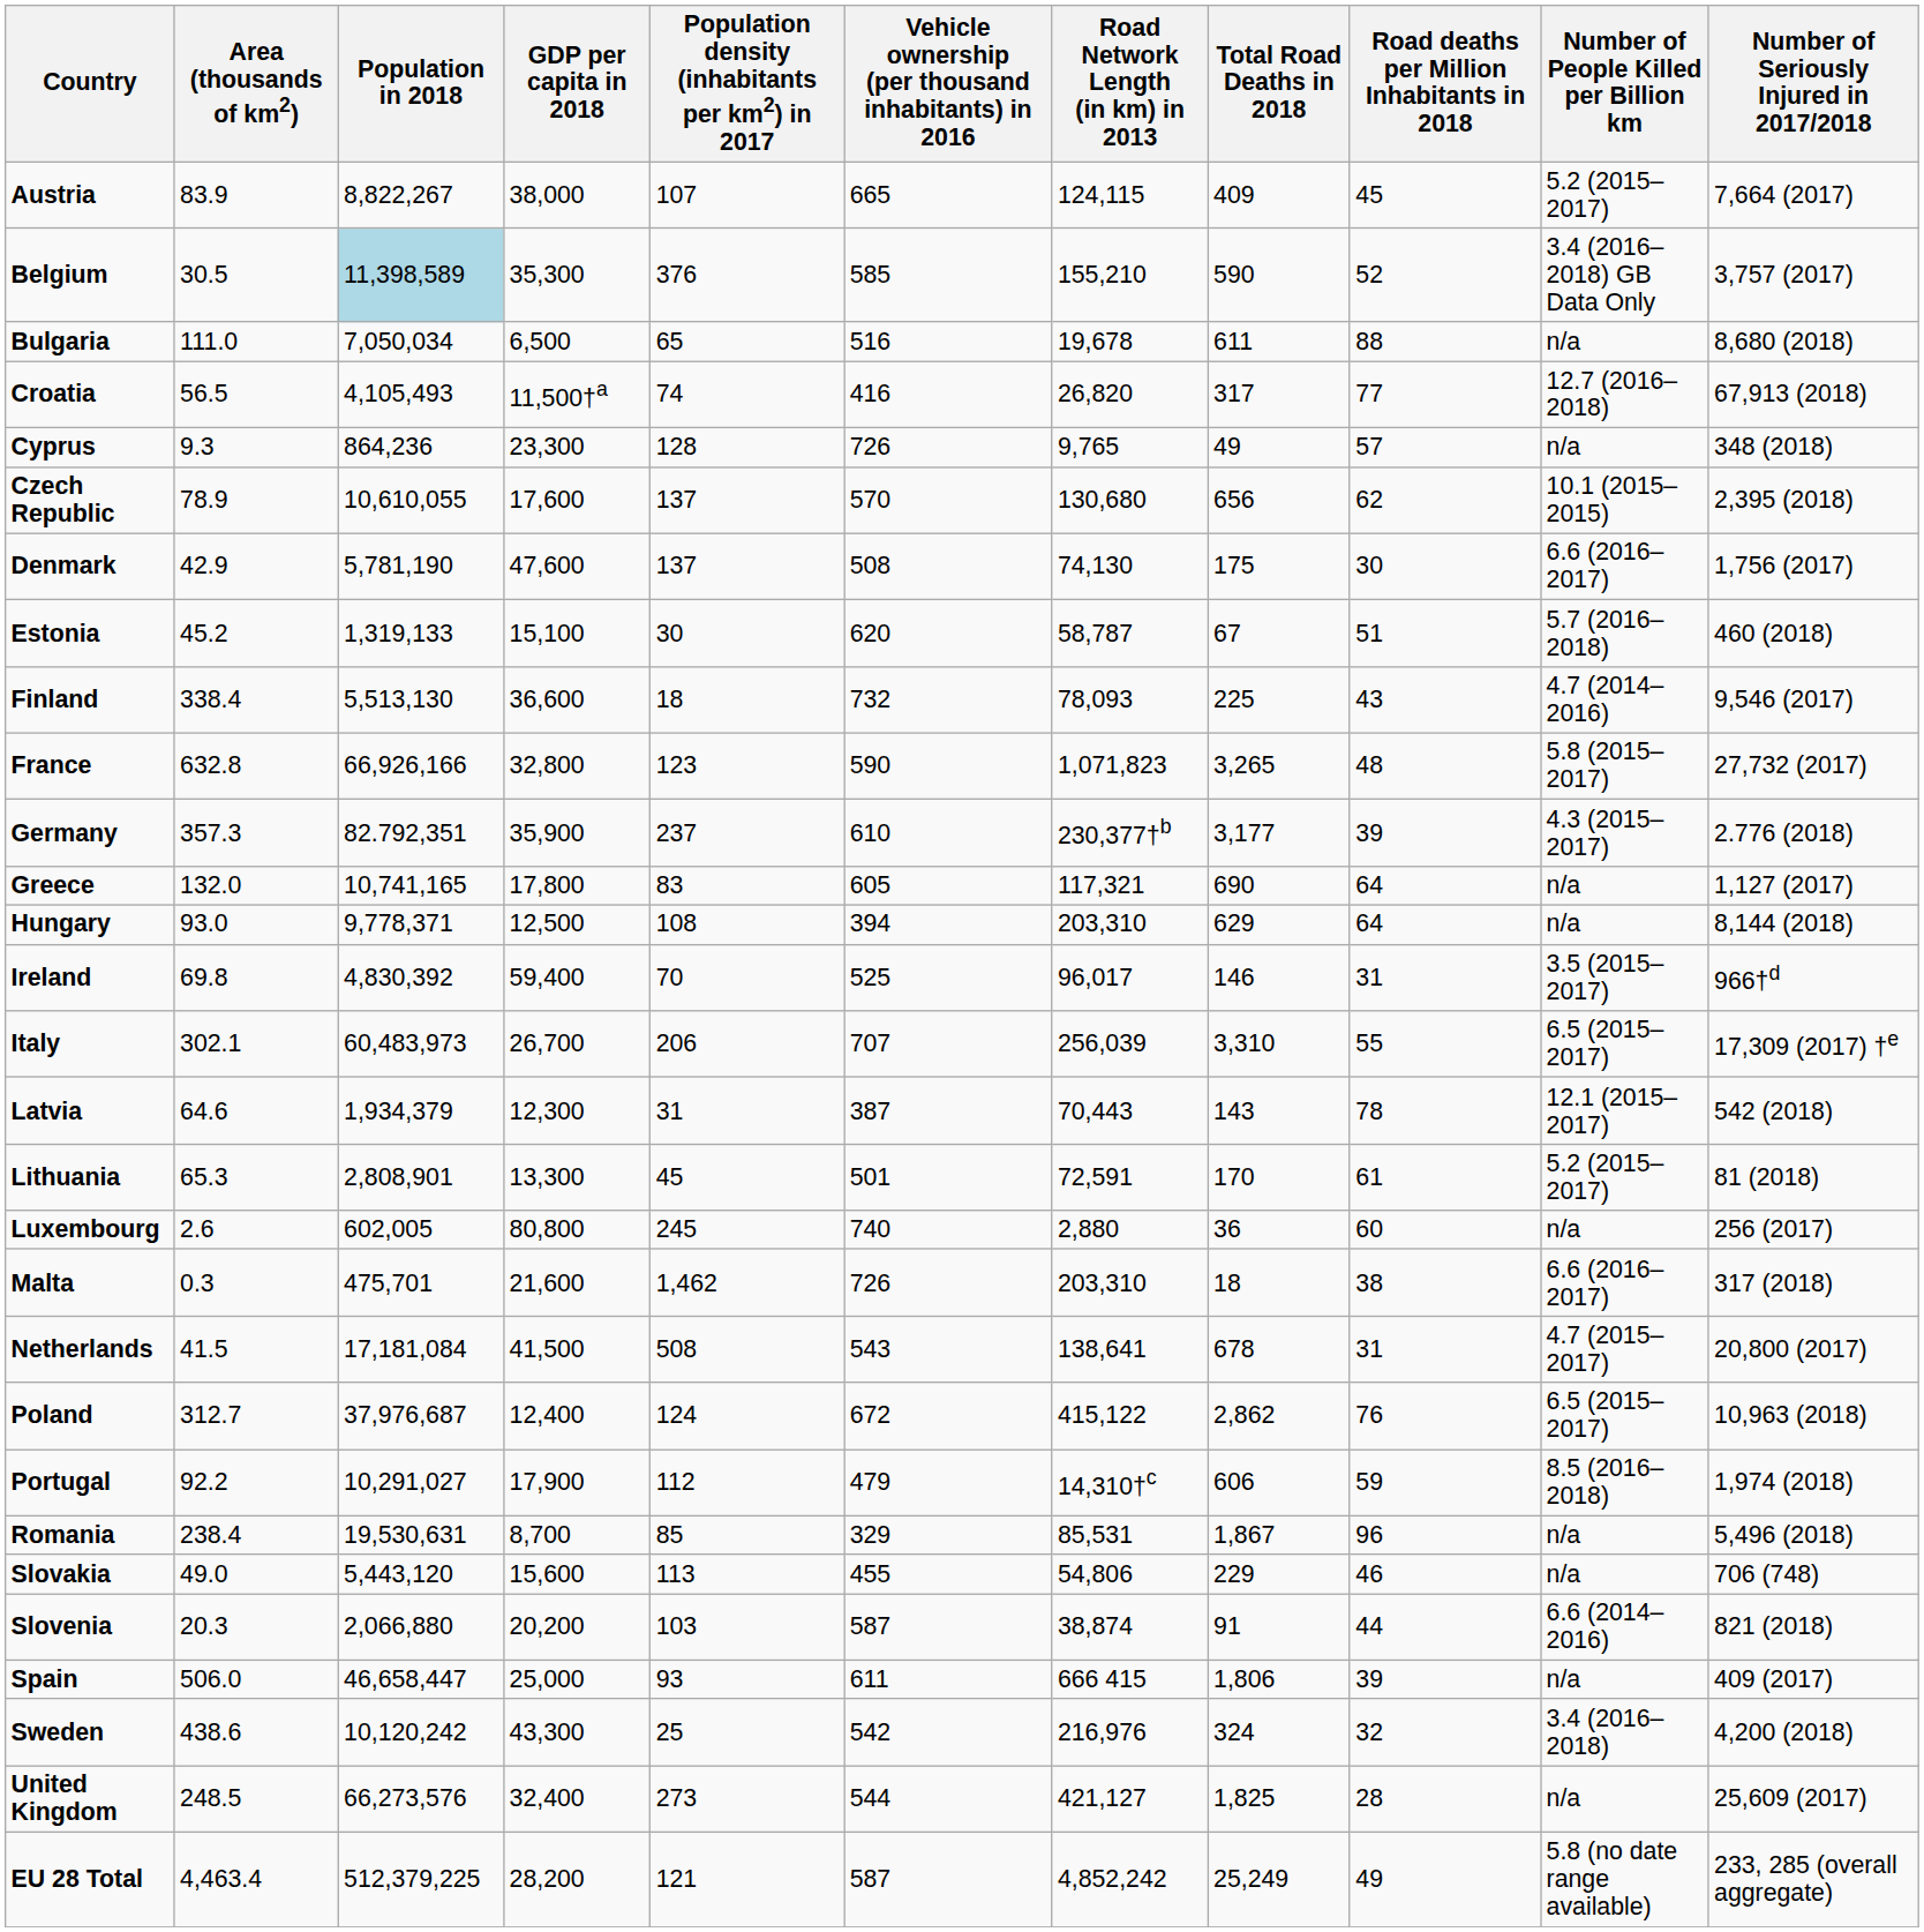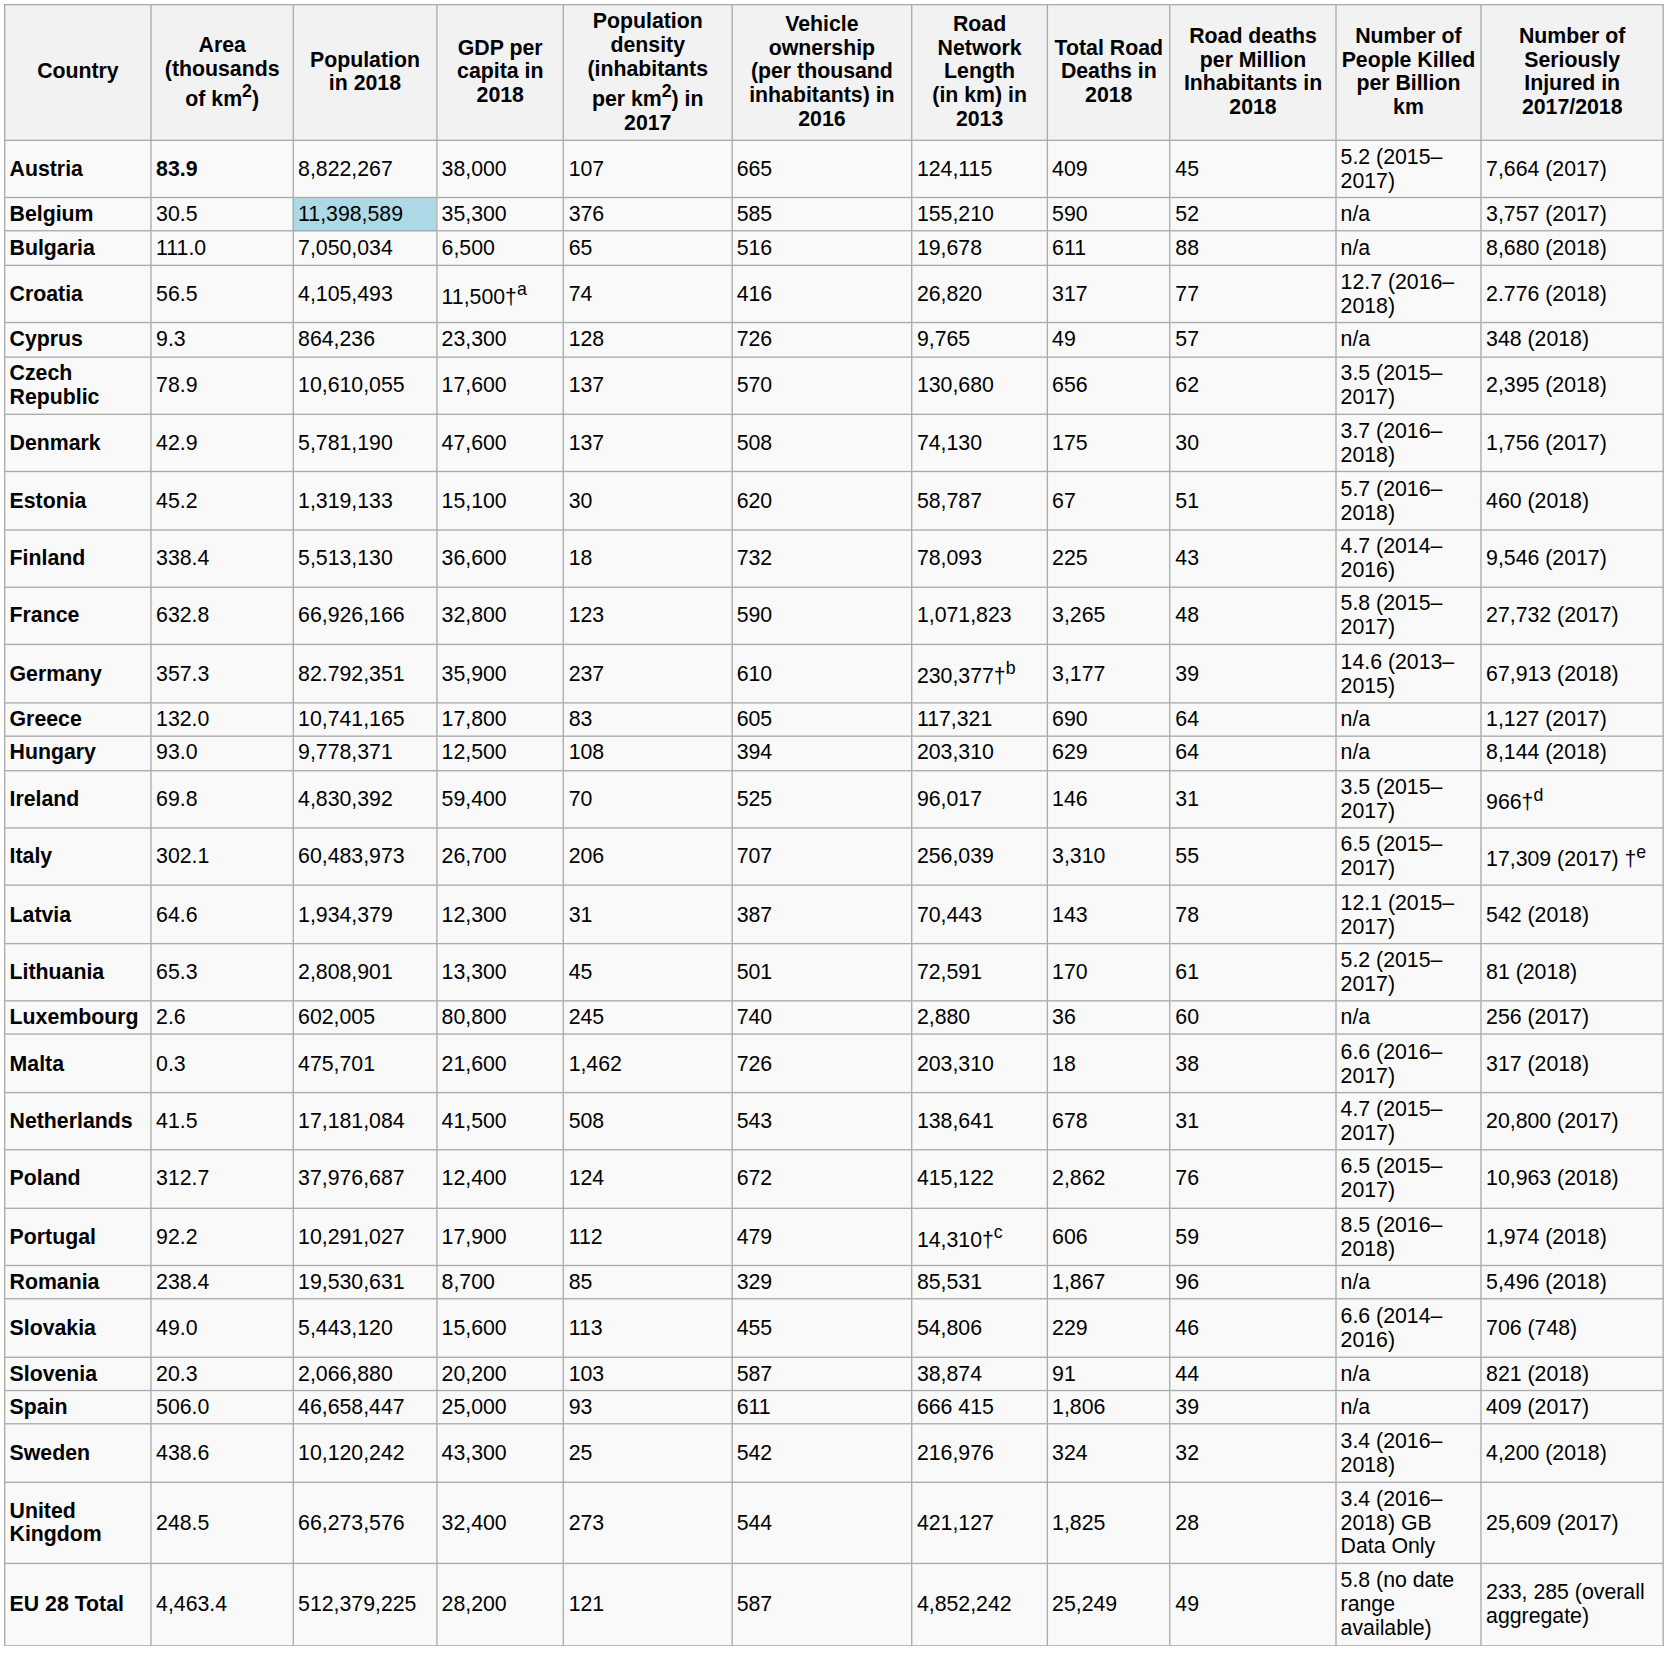 <table class="wikitable sortable">
 <tr>
 <th>Country</th>
 <th>Area<br>(thousands of km<sup>2</sup>)</th>
 <th>Population in 2018</th>
 <th>GDP per capita in 2018</th>
 <th>Population density<br>(inhabitants per km<sup>2</sup>) in 2017</th>
 <th>Vehicle ownership<br>(per thousand inhabitants) in 2016</th>
 <th>Road Network Length<br>(in km) in 2013</th>
 <th>Total Road Deaths in 2018</th>
 <th>Road deaths<br>per Million Inhabitants in 2018</th>
 <th>Number of People Killed<br>per Billion km</th>
 <th>Number of Seriously Injured in 2017/2018</th>
 </tr>
 <tr>
 <td><strong>Austria</strong></td>
-<td>83.9</td>
+<td><strong>83.9</strong></td>
 <td>8,822,267</td>
 <td>38,000</td>
 <td>107</td>
 <td>665</td>
 <td>124,115</td>
 <td>409</td>
 <td>45</td>
 <td>5.2 (2015–2017)</td>
 <td>7,664 (2017)</td>
 </tr>
 <tr>
 <td><strong>Belgium</strong></td>
 <td>30.5</td>
 <td style="background: lightblue;">11,398,589</td>
 <td>35,300</td>
 <td>376</td>
 <td>585</td>
 <td>155,210</td>
 <td>590</td>
 <td>52</td>
-<td>3.4 (2016–2018) GB Data Only</td>
+<td>n/a</td>
 <td>3,757 (2017)</td>
 </tr>
 <tr>
 <td><strong>Bulgaria</strong></td>
 <td>111.0</td>
 <td>7,050,034</td>
 <td>6,500</td>
 <td>65</td>
 <td>516</td>
 <td>19,678</td>
 <td>611</td>
 <td>88</td>
 <td>n/a</td>
 <td>8,680 (2018)</td>
 </tr>
 <tr>
 <td><strong>Croatia</strong></td>
 <td>56.5</td>
 <td>4,105,493</td>
 <td>11,500†<sup>a</sup></td>
 <td>74</td>
 <td>416</td>
 <td>26,820</td>
 <td>317</td>
 <td>77</td>
 <td>12.7 (2016–2018)</td>
-<td>67,913 (2018)</td>
+<td>2.776 (2018)</td>
 </tr>
 <tr>
 <td><strong>Cyprus</strong></td>
 <td>9.3</td>
 <td>864,236</td>
 <td>23,300</td>
 <td>128</td>
 <td>726</td>
 <td>9,765</td>
 <td>49</td>
 <td>57</td>
 <td>n/a</td>
 <td>348 (2018)</td>
 </tr>
 <tr>
 <td><strong>Czech Republic</strong></td>
 <td>78.9</td>
 <td>10,610,055</td>
 <td>17,600</td>
 <td>137</td>
 <td>570</td>
 <td>130,680</td>
 <td>656</td>
 <td>62</td>
-<td>10.1 (2015–2015)</td>
+<td>3.5 (2015–2017)</td>
 <td>2,395 (2018)</td>
 </tr>
 <tr>
 <td><strong>Denmark</strong></td>
 <td>42.9</td>
 <td>5,781,190</td>
 <td>47,600</td>
 <td>137</td>
 <td>508</td>
 <td>74,130</td>
 <td>175</td>
 <td>30</td>
-<td>6.6 (2016–2017)</td>
+<td>3.7 (2016–2018)</td>
 <td>1,756 (2017)</td>
 </tr>
 <tr>
 <td><strong>Estonia</strong></td>
 <td>45.2</td>
 <td>1,319,133</td>
 <td>15,100</td>
 <td>30</td>
 <td>620</td>
 <td>58,787</td>
 <td>67</td>
 <td>51</td>
 <td>5.7 (2016–2018)</td>
 <td>460 (2018)</td>
 </tr>
 <tr>
 <td><strong>Finland</strong></td>
 <td>338.4</td>
 <td>5,513,130</td>
 <td>36,600</td>
 <td>18</td>
 <td>732</td>
 <td>78,093</td>
 <td>225</td>
 <td>43</td>
 <td>4.7 (2014–2016)</td>
 <td>9,546 (2017)</td>
 </tr>
 <tr>
 <td><strong>France</strong></td>
 <td>632.8</td>
 <td>66,926,166</td>
 <td>32,800</td>
 <td>123</td>
 <td>590</td>
 <td>1,071,823</td>
 <td>3,265</td>
 <td>48</td>
 <td>5.8 (2015–2017)</td>
 <td>27,732 (2017)</td>
 </tr>
 <tr>
 <td><strong>Germany</strong></td>
 <td>357.3</td>
 <td>82.792,351</td>
 <td>35,900</td>
 <td>237</td>
 <td>610</td>
 <td>230,377†<sup>b</sup></td>
 <td>3,177</td>
 <td>39</td>
-<td>4.3 (2015–2017)</td>
-<td>2.776 (2018)</td>
+<td>14.6 (2013–2015)</td>
+<td>67,913 (2018)</td>
 </tr>
 <tr>
 <td><strong>Greece</strong></td>
 <td>132.0</td>
 <td>10,741,165</td>
 <td>17,800</td>
 <td>83</td>
 <td>605</td>
 <td>117,321</td>
 <td>690</td>
 <td>64</td>
 <td>n/a</td>
 <td>1,127 (2017)</td>
 </tr>
 <tr>
 <td><strong>Hungary</strong></td>
 <td>93.0</td>
 <td>9,778,371</td>
 <td>12,500</td>
 <td>108</td>
 <td>394</td>
 <td>203,310</td>
 <td>629</td>
 <td>64</td>
 <td>n/a</td>
 <td>8,144 (2018)</td>
 </tr>
 <tr>
 <td><strong>Ireland</strong></td>
 <td>69.8</td>
 <td>4,830,392</td>
 <td>59,400</td>
 <td>70</td>
 <td>525</td>
 <td>96,017</td>
 <td>146</td>
 <td>31</td>
 <td>3.5 (2015–2017)</td>
 <td>966†<sup>d</sup></td>
 </tr>
 <tr>
 <td><strong>Italy</strong></td>
 <td>302.1</td>
 <td>60,483,973</td>
 <td>26,700</td>
 <td>206</td>
 <td>707</td>
 <td>256,039</td>
 <td>3,310</td>
 <td>55</td>
 <td>6.5 (2015–2017)</td>
 <td>17,309 (2017) †<sup>e</sup></td>
 </tr>
 <tr>
 <td><strong>Latvia</strong></td>
 <td>64.6</td>
 <td>1,934,379</td>
 <td>12,300</td>
 <td>31</td>
 <td>387</td>
 <td>70,443</td>
 <td>143</td>
 <td>78</td>
 <td>12.1 (2015–2017)</td>
 <td>542 (2018)</td>
 </tr>
 <tr>
 <td><strong>Lithuania</strong></td>
 <td>65.3</td>
 <td>2,808,901</td>
 <td>13,300</td>
 <td>45</td>
 <td>501</td>
 <td>72,591</td>
 <td>170</td>
 <td>61</td>
 <td>5.2 (2015–2017)</td>
 <td>81 (2018)</td>
 </tr>
 <tr>
 <td><strong>Luxembourg</strong></td>
 <td>2.6</td>
 <td>602,005</td>
 <td>80,800</td>
 <td>245</td>
 <td>740</td>
 <td>2,880</td>
 <td>36</td>
 <td>60</td>
 <td>n/a</td>
 <td>256 (2017)</td>
 </tr>
 <tr>
 <td><strong>Malta</strong></td>
 <td>0.3</td>
 <td>475,701</td>
 <td>21,600</td>
 <td>1,462</td>
 <td>726</td>
 <td>203,310</td>
 <td>18</td>
 <td>38</td>
 <td>6.6 (2016–2017)</td>
 <td>317 (2018)</td>
 </tr>
 <tr>
 <td><strong>Netherlands</strong></td>
 <td>41.5</td>
 <td>17,181,084</td>
 <td>41,500</td>
 <td>508</td>
 <td>543</td>
 <td>138,641</td>
 <td>678</td>
 <td>31</td>
 <td>4.7 (2015–2017)</td>
 <td>20,800 (2017)</td>
 </tr>
 <tr>
 <td><strong>Poland</strong></td>
 <td>312.7</td>
 <td>37,976,687</td>
 <td>12,400</td>
 <td>124</td>
 <td>672</td>
 <td>415,122</td>
 <td>2,862</td>
 <td>76</td>
 <td>6.5 (2015–2017)</td>
 <td>10,963 (2018)</td>
 </tr>
 <tr>
 <td><strong>Portugal</strong></td>
 <td>92.2</td>
 <td>10,291,027</td>
 <td>17,900</td>
 <td>112</td>
 <td>479</td>
 <td>14,310†<sup>c</sup></td>
 <td>606</td>
 <td>59</td>
 <td>8.5 (2016–2018)</td>
 <td>1,974 (2018)</td>
 </tr>
 <tr>
 <td><strong>Romania</strong></td>
 <td>238.4</td>
 <td>19,530,631</td>
 <td>8,700</td>
 <td>85</td>
 <td>329</td>
 <td>85,531</td>
 <td>1,867</td>
 <td>96</td>
 <td>n/a</td>
 <td>5,496 (2018)</td>
 </tr>
 <tr>
 <td><strong>Slovakia</strong></td>
 <td>49.0</td>
 <td>5,443,120</td>
 <td>15,600</td>
 <td>113</td>
 <td>455</td>
 <td>54,806</td>
 <td>229</td>
 <td>46</td>
-<td>n/a</td>
+<td>6.6 (2014–2016)</td>
 <td>706 (748)</td>
 </tr>
 <tr>
 <td><strong>Slovenia</strong></td>
 <td>20.3</td>
 <td>2,066,880</td>
 <td>20,200</td>
 <td>103</td>
 <td>587</td>
 <td>38,874</td>
 <td>91</td>
 <td>44</td>
-<td>6.6 (2014–2016)</td>
+<td>n/a</td>
 <td>821 (2018)</td>
 </tr>
 <tr>
 <td><strong>Spain</strong></td>
 <td>506.0</td>
 <td>46,658,447</td>
 <td>25,000</td>
 <td>93</td>
 <td>611</td>
 <td>666 415</td>
 <td>1,806</td>
 <td>39</td>
 <td>n/a</td>
 <td>409 (2017)</td>
 </tr>
 <tr>
 <td><strong>Sweden</strong></td>
 <td>438.6</td>
 <td>10,120,242</td>
 <td>43,300</td>
 <td>25</td>
 <td>542</td>
 <td>216,976</td>
 <td>324</td>
 <td>32</td>
 <td>3.4 (2016–2018)</td>
 <td>4,200 (2018)</td>
 </tr>
 <tr>
 <td><strong>United</strong> <strong>Kingdom</strong></td>
 <td>248.5</td>
 <td>66,273,576</td>
 <td>32,400</td>
 <td>273</td>
 <td>544</td>
 <td>421,127</td>
 <td>1,825</td>
 <td>28</td>
-<td>n/a</td>
+<td>3.4 (2016–2018) GB Data Only</td>
 <td>25,609 (2017)</td>
 </tr>
 <tr>
 <td><strong>EU 28 Total</strong></td>
 <td>4,463.4</td>
 <td>512,379,225</td>
 <td>28,200</td>
 <td>121</td>
 <td>587</td>
 <td>4,852,242</td>
 <td>25,249</td>
 <td>49</td>
 <td>5.8 (no date range available)</td>
 <td>233, 285 (overall aggregate)</td>
 </tr>
 </table>
